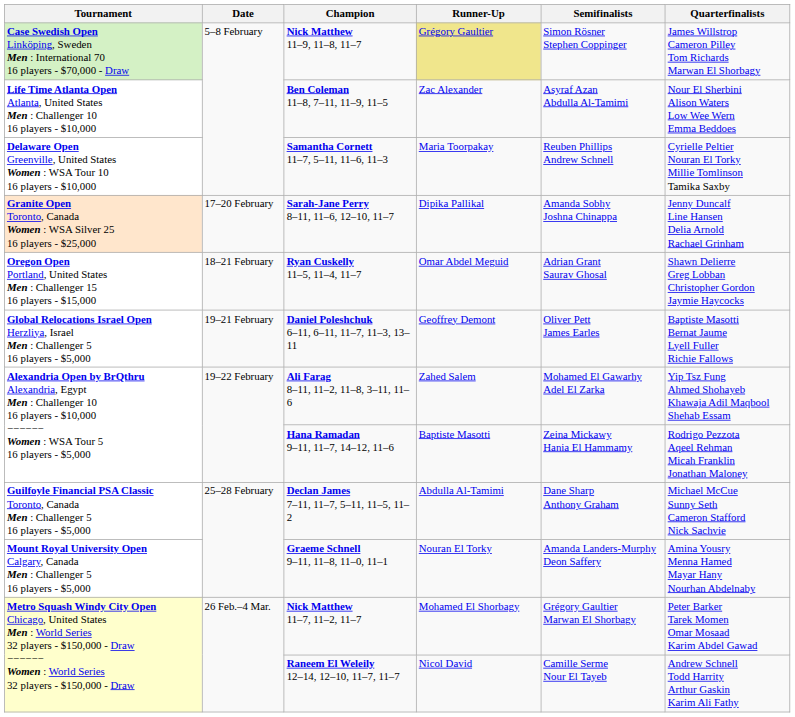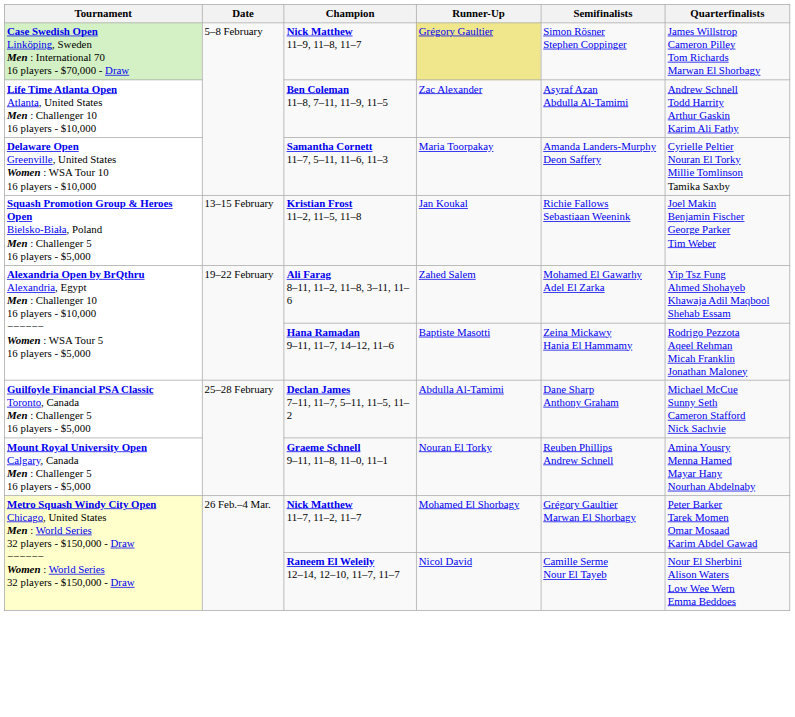 <table class="wikitable" style="font-size:88%">
 <tr>
 <th width=250>Tournament</th>
 <th width=100>Date</th>
 <th width=165>Champion</th>
 <th width=155>Runner-Up</th>
 <th width=155>Semifinalists</th>
 <th width=155>Quarterfinalists</th>
 </tr>
 <tr valign=top>
 <td style="background:#D4F1C5;"><strong><a href='#'>Case Swedish Open</a></strong><br> <a href='#'>Linköping</a>, Sweden<br><strong> <em>Men</em> </strong>: International 70<br>16 players - $70,000 - <a href='#'>Draw</a></td>
 <td rowspan=3>5–8 February</td>
 <td> <strong><a href='#'>Nick Matthew</a></strong><br>11–9, 11–8, 11–7</td>
 <td style="background: khaki;"> <a href='#'>Grégory Gaultier</a></td>
 <td> <a href='#'>Simon Rösner</a><br> <a href='#'>Stephen Coppinger</a></td>
 <td> <a href='#'>James Willstrop</a><br> <a href='#'>Cameron Pilley</a><br> <a href='#'>Tom Richards</a><br> <a href='#'>Marwan El Shorbagy</a></td>
 </tr>
 <tr valign=top>
 <td style="background:#fff;"><strong><a href='#'>Life Time Atlanta Open</a></strong><br> <a href='#'>Atlanta</a>, United States<br><strong> <em>Men</em> </strong>: Challenger 10<br>16 players - $10,000</td>
 <td> <strong><a href='#'>Ben Coleman</a></strong><br>11–8, 7–11, 11–9, 11–5</td>
 <td> <a href='#'>Zac Alexander</a></td>
 <td> <a href='#'>Asyraf Azan</a><br> <a href='#'>Abdulla Al-Tamimi</a></td>
-<td> <a href='#'>Nour El Sherbini</a><br> <a href='#'>Alison Waters</a><br> <a href='#'>Low Wee Wern</a><br> <a href='#'>Emma Beddoes</a></td>
+<td> <a href='#'>Andrew Schnell</a><br> <a href='#'>Todd Harrity</a><br> <a href='#'>Arthur Gaskin</a><br> <a href='#'>Karim Ali Fathy</a></td>
 </tr>
 <tr valign=top>
 <td style="background:#fff;"><strong><a href='#'> Delaware Open</a></strong><br> <a href='#'>Greenville</a>, United States<br><strong> <em>Women</em> </strong>: WSA Tour 10<br>16 players - $10,000</td>
 <td> <strong><a href='#'>Samantha Cornett</a></strong><br>11–7, 5–11, 11–6, 11–3</td>
 <td> <a href='#'>Maria Toorpakay</a></td>
-<td> <a href='#'>Reuben Phillips</a><br> <a href='#'>Andrew Schnell</a></td>
+<td> <a href='#'>Amanda Landers-Murphy</a><br> <a href='#'>Deon Saffery</a></td>
 <td> <a href='#'>Cyrielle Peltier</a><br> <a href='#'>Nouran El Torky</a><br> <a href='#'>Millie Tomlinson</a><br> Tamika Saxby</td>
 </tr>
 <tr valign=top>
-<td style="background:#ffe6cc;"><strong><a href='#'>Granite Open</a></strong><br> <a href='#'>Toronto</a>, Canada<br><strong> <em>Women</em> </strong>: WSA Silver 25<br>16 players - $25,000</td>
-<td>17–20 February</td>
-<td> <strong><a href='#'>Sarah-Jane Perry</a></strong><br>8–11, 11–6, 12–10, 11–7</td>
-<td> <a href='#'>Dipika Pallikal</a></td>
-<td> <a href='#'>Amanda Sobhy</a><br> <a href='#'>Joshna Chinappa</a></td>
-<td> <a href='#'>Jenny Duncalf</a><br> <a href='#'>Line Hansen</a><br> <a href='#'>Delia Arnold</a><br> <a href='#'>Rachael Grinham</a></td>
-</tr>
-<tr valign=top>
-<td style="background:#fff;"><strong><a href='#'>Oregon Open</a></strong><br> <a href='#'>Portland</a>, United States<br><strong> <em>Men</em> </strong>: Challenger 15<br>16 players - $15,000</td>
-<td>18–21 February</td>
-<td> <strong><a href='#'>Ryan Cuskelly</a></strong><br>11–5, 11–4, 11–7</td>
-<td> <a href='#'>Omar Abdel Meguid</a></td>
-<td> <a href='#'>Adrian Grant</a><br>  <a href='#'>Saurav Ghosal</a></td>
-<td> <a href='#'>Shawn Delierre</a><br> <a href='#'>Greg Lobban</a><br> <a href='#'>Christopher Gordon</a><br> <a href='#'>Jaymie Haycocks</a></td>
-</tr>
-<tr valign=top>
-<td style="background:#fff;"><strong><a href='#'>Global Relocations Israel Open</a></strong><br> <a href='#'>Herzliya</a>, Israel<br><strong> <em>Men</em> </strong>: Challenger 5<br>16 players - $5,000</td>
-<td>19–21 February</td>
-<td> <strong><a href='#'>Daniel Poleshchuk</a></strong><br>6–11, 6–11, 11–7, 11–3, 13–11</td>
-<td> <a href='#'>Geoffrey Demont</a></td>
-<td> <a href='#'>Oliver Pett</a><br> <a href='#'>James Earles</a></td>
-<td> <a href='#'>Baptiste Masotti</a><br> <a href='#'>Bernat Jaume</a><br> <a href='#'>Lyell Fuller</a><br> <a href='#'>Richie Fallows</a></td>
+<td style="background:#fff;"><strong><a href='#'>Squash Promotion Group & Heroes Open</a></strong><br> <a href='#'>Bielsko-Biała</a>, Poland<br><strong> <em>Men</em> </strong>: Challenger 5<br>16 players - $5,000</td>
+<td>13–15 February</td>
+<td> <strong><a href='#'>Kristian Frost</a></strong><br>11–2, 11–5, 11–8</td>
+<td> <a href='#'>Jan Koukal</a></td>
+<td> <a href='#'>Richie Fallows</a><br> <a href='#'>Sebastiaan Weenink</a></td>
+<td> <a href='#'>Joel Makin</a><br> <a href='#'>Benjamin Fischer</a><br> <a href='#'>George Parker</a><br> <a href='#'>Tim Weber</a></td>
 </tr>
 <tr valign=top>
 <td rowspan=2 style="background:#fff;"><strong><a href='#'> Alexandria Open by BrQthru</a></strong><br> <a href='#'>Alexandria</a>, Egypt<br><strong> <em>Men</em> </strong>: Challenger 10<br>16 players - $10,000<br>−−−−−−<br><strong> <em>Women</em> </strong>: WSA Tour 5<br>16 players - $5,000</td>
 <td rowspan=2>19–22 February</td>
 <td> <strong><a href='#'>Ali Farag</a></strong><br>8–11, 11–2, 11–8, 3–11, 11–6</td>
 <td> <a href='#'>Zahed Salem</a></td>
 <td> <a href='#'>Mohamed El Gawarhy</a><br> <a href='#'>Adel El Zarka</a></td>
 <td> <a href='#'>Yip Tsz Fung</a><br> <a href='#'>Ahmed Shohayeb</a><br> <a href='#'>Khawaja Adil Maqbool</a><br> <a href='#'>Shehab Essam</a></td>
 </tr>
 <tr valign=top>
 <td> <strong><a href='#'>Hana Ramadan</a></strong><br>9–11, 11–7, 14–12, 11–6</td>
 <td> <a href='#'>Baptiste Masotti</a></td>
 <td> <a href='#'>Zeina Mickawy</a><br> <a href='#'>Hania El Hammamy</a></td>
 <td> <a href='#'>Rodrigo Pezzota</a><br> <a href='#'>Aqeel Rehman</a><br> <a href='#'>Micah Franklin</a><br> <a href='#'>Jonathan Maloney</a></td>
 </tr>
 <tr valign=top>
 <td style="background:#fff;"><strong><a href='#'>Guilfoyle Financial PSA Classic</a></strong><br> <a href='#'>Toronto</a>, Canada<br><strong> <em>Men</em> </strong>: Challenger 5<br>16 players - $5,000</td>
 <td rowspan=2>25–28 February</td>
 <td> <strong><a href='#'>Declan James</a></strong><br>7–11, 11–7, 5–11, 11–5, 11–2</td>
 <td> <a href='#'>Abdulla Al-Tamimi</a></td>
 <td> <a href='#'>Dane Sharp</a><br> <a href='#'>Anthony Graham</a></td>
 <td> <a href='#'>Michael McCue</a><br> <a href='#'>Sunny Seth</a><br> <a href='#'>Cameron Stafford</a><br> <a href='#'>Nick Sachvie</a></td>
 </tr>
 <tr valign=top>
 <td style="background:#fff;"><strong><a href='#'>Mount Royal University Open</a></strong><br> <a href='#'>Calgary</a>, Canada<br><strong> <em>Men</em> </strong>: Challenger 5<br>16 players - $5,000</td>
 <td> <strong><a href='#'>Graeme Schnell</a></strong><br>9–11, 11–8, 11–0, 11–1</td>
 <td> <a href='#'>Nouran El Torky</a></td>
-<td> <a href='#'>Amanda Landers-Murphy</a><br> <a href='#'>Deon Saffery</a></td>
+<td> <a href='#'>Reuben Phillips</a><br> <a href='#'>Andrew Schnell</a></td>
 <td> <a href='#'>Amina Yousry</a><br> <a href='#'>Menna Hamed</a><br> <a href='#'>Mayar Hany</a><br> <a href='#'>Nourhan Abdelnaby</a></td>
 </tr>
 <tr valign=top>
 <td rowspan=2 style="background:#ffc;"><strong><a href='#'>Metro Squash Windy City Open</a></strong><br> <a href='#'>Chicago</a>, United States<br><strong> <em>Men</em> </strong>: <a href='#'>World Series</a><br>32 players - $150,000 - <a href='#'>Draw</a><br>−−−−−−<br><strong> <em>Women</em> </strong>: <a href='#'>World Series</a><br>32 players - $150,000 - <a href='#'>Draw</a></td>
 <td rowspan=2>26 Feb.–4 Mar.</td>
 <td> <strong><a href='#'>Nick Matthew</a></strong><br>11–7, 11–2, 11–7</td>
 <td> <a href='#'>Mohamed El Shorbagy</a></td>
 <td> <a href='#'>Grégory Gaultier</a><br> <a href='#'>Marwan El Shorbagy</a></td>
 <td> <a href='#'>Peter Barker</a><br> <a href='#'>Tarek Momen</a><br> <a href='#'>Omar Mosaad</a><br> <a href='#'>Karim Abdel Gawad</a></td>
 </tr>
 <tr valign=top>
 <td> <strong><a href='#'>Raneem El Weleily</a></strong><br>12–14, 12–10, 11–7, 11–7</td>
 <td> <a href='#'>Nicol David</a></td>
 <td> <a href='#'>Camille Serme</a><br> <a href='#'>Nour El Tayeb</a></td>
-<td> <a href='#'>Andrew Schnell</a><br> <a href='#'>Todd Harrity</a><br> <a href='#'>Arthur Gaskin</a><br> <a href='#'>Karim Ali Fathy</a></td>
+<td> <a href='#'>Nour El Sherbini</a><br> <a href='#'>Alison Waters</a><br> <a href='#'>Low Wee Wern</a><br> <a href='#'>Emma Beddoes</a></td>
 </tr>
 </table>
